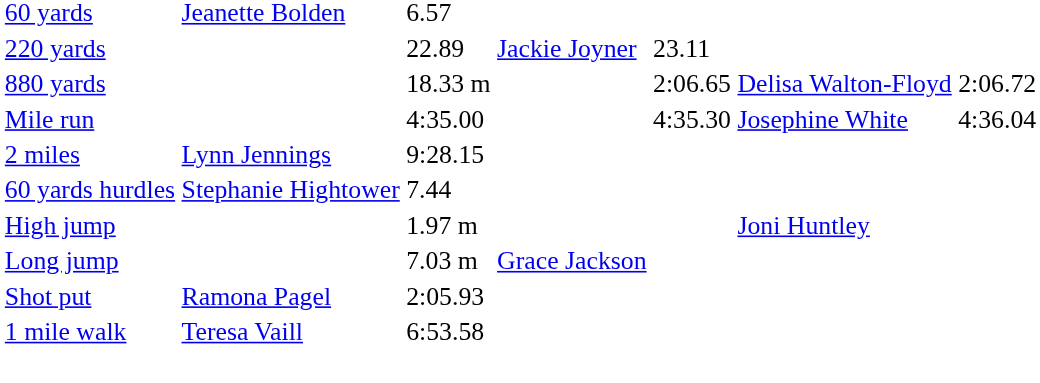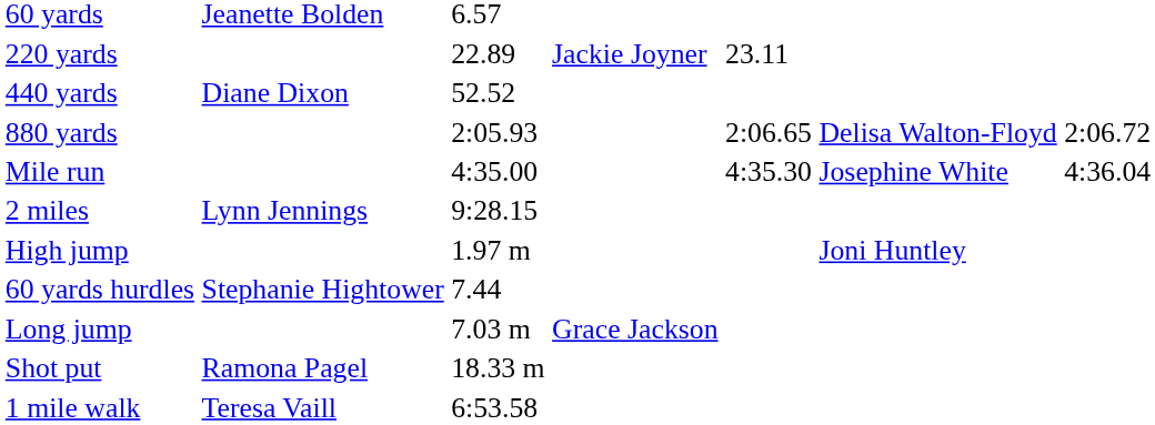 <table>
 <tr>
 <td><a href='#'>60 yards</a></td>
 <td><a href='#'>Jeanette Bolden</a></td>
 <td>6.57</td>
 <td></td>
 <td></td>
 <td></td>
 <td></td>
 </tr>
 <tr>
 <td><a href='#'>220 yards</a></td>
 <td></td>
 <td>22.89</td>
 <td><a href='#'>Jackie Joyner</a></td>
 <td>23.11</td>
 <td></td>
 <td></td>
 </tr>
 <tr>
+<td><a href='#'>440 yards</a></td>
+<td><a href='#'>Diane Dixon</a></td>
+<td>52.52</td>
+<td></td>
+<td></td>
+<td></td>
+<td></td>
+</tr>
+<tr>
 <td><a href='#'>880 yards</a></td>
 <td></td>
-<td>18.33 m</td>
+<td>2:05.93</td>
 <td></td>
 <td>2:06.65</td>
 <td><a href='#'>Delisa Walton-Floyd</a></td>
 <td>2:06.72</td>
 </tr>
 <tr>
 <td><a href='#'>Mile run</a></td>
 <td></td>
 <td>4:35.00</td>
 <td></td>
 <td>4:35.30</td>
 <td><a href='#'>Josephine White</a></td>
 <td>4:36.04</td>
 </tr>
 <tr>
 <td><a href='#'>2 miles</a></td>
 <td><a href='#'>Lynn Jennings</a></td>
 <td>9:28.15</td>
 <td></td>
 <td></td>
 <td></td>
 <td></td>
 </tr>
 <tr>
+<td><a href='#'>High jump</a></td>
+<td></td>
+<td>1.97 m</td>
+<td></td>
+<td></td>
+<td><a href='#'>Joni Huntley</a></td>
+<td></td>
+</tr>
+<tr>
 <td><a href='#'>60 yards hurdles</a></td>
 <td><a href='#'>Stephanie Hightower</a></td>
 <td>7.44</td>
 <td></td>
 <td></td>
 <td></td>
-<td></td>
-</tr>
-<tr>
-<td><a href='#'>High jump</a></td>
-<td></td>
-<td>1.97 m</td>
-<td></td>
-<td></td>
-<td><a href='#'>Joni Huntley</a></td>
 <td></td>
 </tr>
 <tr>
 <td><a href='#'>Long jump</a></td>
 <td></td>
 <td>7.03 m</td>
 <td><a href='#'>Grace Jackson</a></td>
 <td></td>
 <td></td>
 <td></td>
 </tr>
 <tr>
 <td><a href='#'>Shot put</a></td>
 <td><a href='#'>Ramona Pagel</a></td>
-<td>2:05.93</td>
+<td>18.33 m</td>
 <td></td>
 <td></td>
 <td></td>
 <td></td>
 </tr>
 <tr>
 <td><a href='#'>1 mile walk</a></td>
 <td><a href='#'>Teresa Vaill</a></td>
 <td>6:53.58</td>
 <td></td>
 <td></td>
 <td></td>
 <td></td>
 </tr>
 </table>
